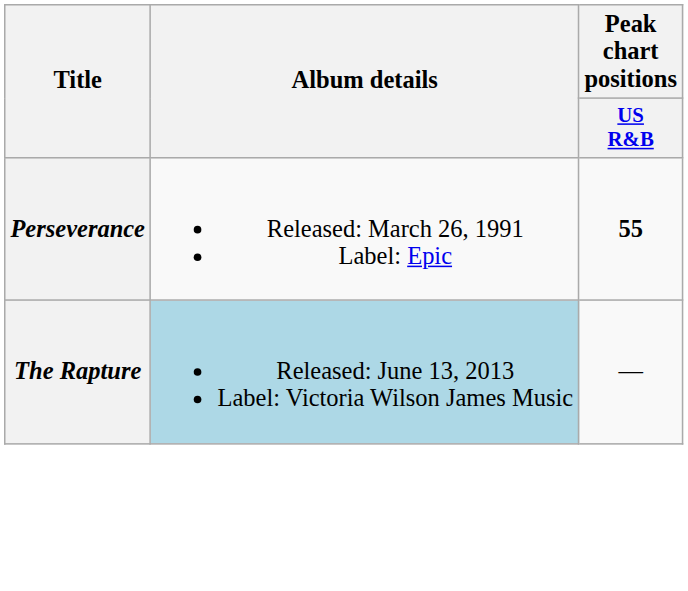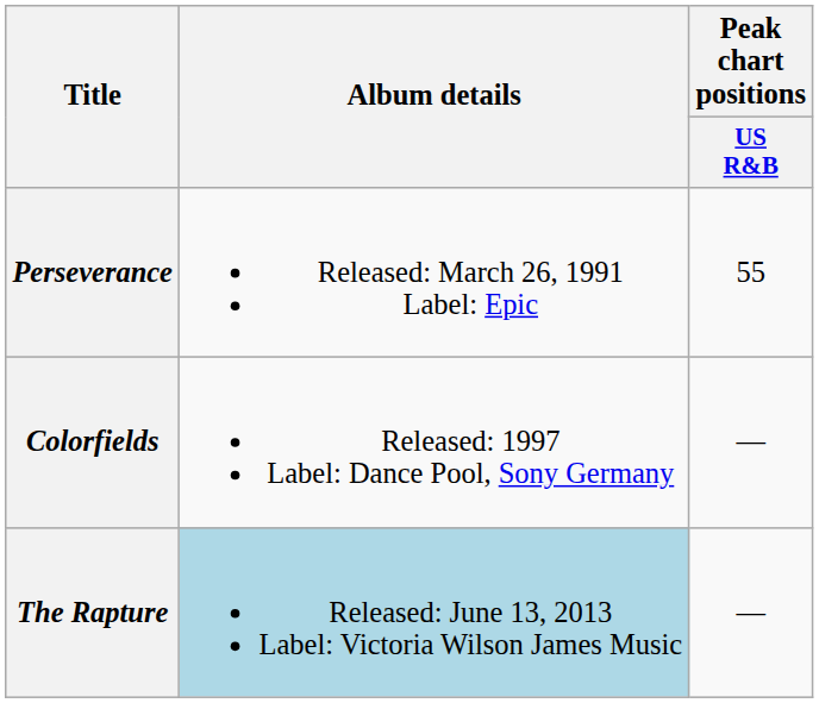 <table class="wikitable plainrowheaders" style="text-align:center;">
 <tr>
 <th rowspan="2">Title</th>
 <th rowspan="2">Album details</th>
 <th colspan="1">Peak chart positions</th>
 </tr>
 <tr>
 <th scope="col" style="width:2.75em;font-size:85%;"><a href='#'>US<br>R&B</a><br></th>
 </tr>
 <tr>
 <th scope="row"><em>Perseverance</em></th>
 <td><br><ul><li>Released: March 26, 1991</li><li>Label: <a href='#'>Epic</a></li></ul></td>
-<td><strong>55</strong></td>
+<td>55</td>
+</tr>
+<tr>
+<th scope="row"><em>Colorfields</em></th>
+<td><br><ul><li>Released: 1997</li><li>Label: Dance Pool, <a href='#'>Sony Germany</a></li></ul></td>
+<td>—</td>
 </tr>
 <tr>
 <th scope="row"><em>The Rapture</em></th>
 <td style="background: lightblue;"><br><ul><li>Released: June 13, 2013</li><li>Label: Victoria Wilson James Music</li></ul></td>
 <td>—</td>
 </tr>
 </table>
